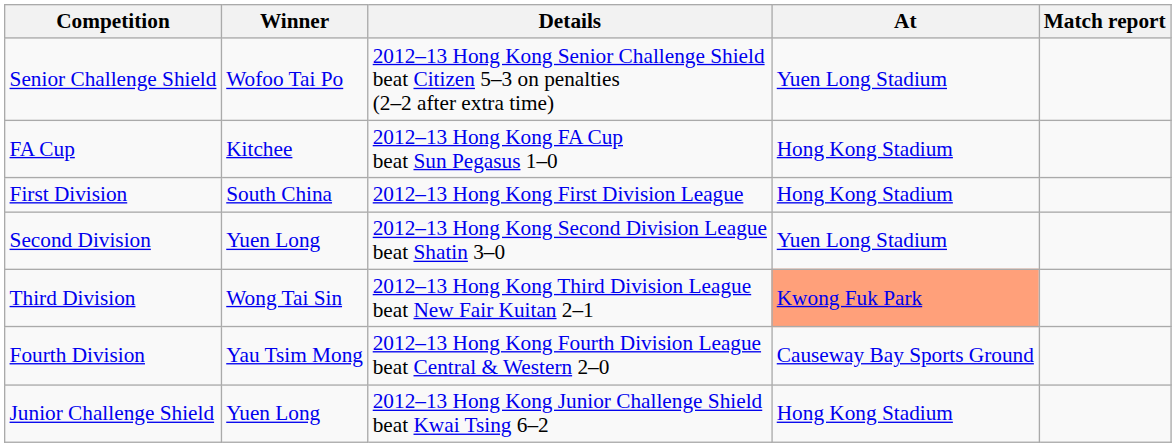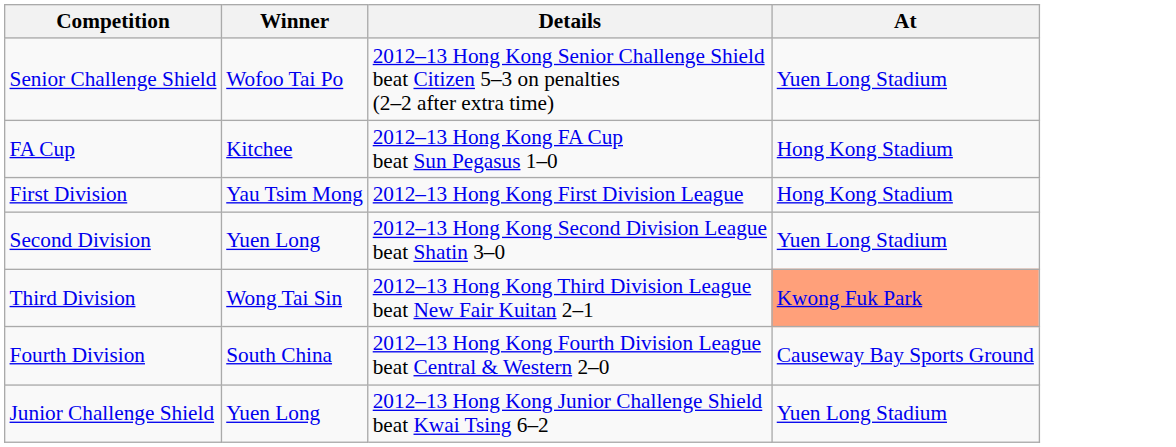 <table class="wikitable">
 <tr>
 <th>Competition</th>
 <th>Winner</th>
 <th>Details</th>
 <th>At</th>
-<th>Match report</th>
 </tr>
 <tr>
 <td><a href='#'>Senior Challenge Shield</a></td>
 <td><a href='#'>Wofoo Tai Po</a></td>
 <td><a href='#'>2012–13 Hong Kong Senior Challenge Shield</a><br>beat <a href='#'>Citizen</a> 5–3 on penalties<br>(2–2 after extra time)</td>
 <td><a href='#'>Yuen Long Stadium</a></td>
-<td></td>
 </tr>
 <tr>
 <td><a href='#'>FA Cup</a></td>
 <td><a href='#'>Kitchee</a></td>
 <td><a href='#'>2012–13 Hong Kong FA Cup</a><br>beat <a href='#'>Sun Pegasus</a> 1–0</td>
 <td><a href='#'>Hong Kong Stadium</a></td>
-<td></td>
 </tr>
 <tr>
 <td><a href='#'>First Division</a></td>
-<td><a href='#'>South China</a></td>
+<td><a href='#'>Yau Tsim Mong</a></td>
 <td><a href='#'>2012–13 Hong Kong First Division League</a></td>
 <td><a href='#'>Hong Kong Stadium</a></td>
-<td></td>
 </tr>
 <tr>
 <td><a href='#'>Second Division</a></td>
 <td><a href='#'>Yuen Long</a></td>
 <td><a href='#'>2012–13 Hong Kong Second Division League</a><br>beat <a href='#'>Shatin</a> 3–0</td>
 <td><a href='#'>Yuen Long Stadium</a></td>
-<td></td>
 </tr>
 <tr>
 <td><a href='#'>Third Division</a></td>
 <td><a href='#'>Wong Tai Sin</a></td>
 <td><a href='#'>2012–13 Hong Kong Third Division League</a><br>beat <a href='#'>New Fair Kuitan</a> 2–1</td>
 <td style="background: lightsalmon;"><a href='#'>Kwong Fuk Park</a></td>
-<td></td>
 </tr>
 <tr>
 <td><a href='#'>Fourth Division</a></td>
-<td><a href='#'>Yau Tsim Mong</a></td>
+<td><a href='#'>South China</a></td>
 <td><a href='#'>2012–13 Hong Kong Fourth Division League</a><br>beat <a href='#'>Central & Western</a> 2–0</td>
 <td><a href='#'>Causeway Bay Sports Ground</a></td>
-<td></td>
 </tr>
 <tr>
 <td><a href='#'>Junior Challenge Shield</a></td>
 <td><a href='#'>Yuen Long</a></td>
 <td><a href='#'>2012–13 Hong Kong Junior Challenge Shield</a><br>beat <a href='#'>Kwai Tsing</a> 6–2</td>
-<td><a href='#'>Hong Kong Stadium</a></td>
-<td></td>
+<td><a href='#'>Yuen Long Stadium</a></td>
 </tr>
 </table>
